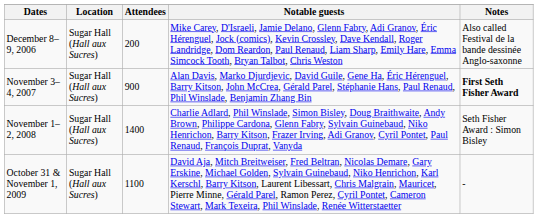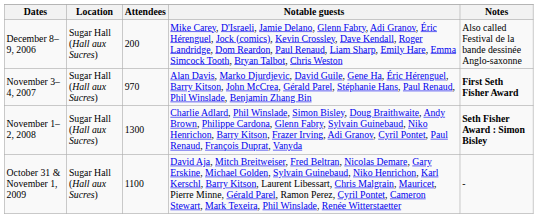 <table class="wikitable sortable">
 <tr bgcolor="#CCCCCC">
 </tr>
 <tr>
 <th>Dates</th>
 <th>Location</th>
 <th>Attendees</th>
 <th>Notable guests</th>
 <th>Notes</th>
 </tr>
 <tr>
 <td>December 8–9, 2006</td>
 <td>Sugar Hall (<em>Hall aux Sucres</em>)</td>
 <td>200</td>
 <td><a href='#'>Mike Carey</a>, <a href='#'>D'Israeli</a>, <a href='#'>Jamie Delano</a>, <a href='#'>Glenn Fabry</a>, <a href='#'>Adi Granov</a>, <a href='#'>Éric Hérenguel</a>, <a href='#'>Jock (comics)</a>, <a href='#'>Kevin Crossley</a>, <a href='#'>Dave Kendall</a>, <a href='#'>Roger Landridge</a>, <a href='#'>Dom Reardon</a>, <a href='#'>Paul Renaud</a>, <a href='#'>Liam Sharp</a>, <a href='#'>Emily Hare</a>, <a href='#'>Emma Simcock Tooth</a>, <a href='#'>Bryan Talbot</a>, <a href='#'>Chris Weston</a></td>
 <td>Also called Festival de la bande dessinée Anglo-saxonne</td>
 </tr>
 <tr>
 <td>November 3–4, 2007</td>
 <td>Sugar Hall (<em>Hall aux Sucres</em>)</td>
-<td>900</td>
+<td>970</td>
 <td><a href='#'>Alan Davis</a>, <a href='#'>Marko Djurdjevic</a>, <a href='#'>David Guile</a>, <a href='#'>Gene Ha</a>, <a href='#'>Éric Hérenguel</a>, <a href='#'>Barry Kitson</a>, <a href='#'>John McCrea</a>, <a href='#'>Gérald Parel</a>, <a href='#'>Stéphanie Hans</a>, <a href='#'>Paul Renaud</a>, <a href='#'>Phil Winslade</a>, <a href='#'>Benjamin Zhang Bin</a></td>
 <td><strong>First Seth Fisher Award</strong></td>
 </tr>
 <tr>
 <td>November 1–2, 2008</td>
 <td>Sugar Hall (<em>Hall aux Sucres</em>)</td>
-<td>1400</td>
+<td>1300</td>
 <td><a href='#'>Charlie Adlard</a>, <a href='#'>Phil Winslade</a>, <a href='#'>Simon Bisley</a>, <a href='#'>Doug Braithwaite</a>, <a href='#'>Andy Brown</a>, <a href='#'>Philippe Cardona</a>, <a href='#'>Glenn Fabry</a>, <a href='#'>Sylvain Guinebaud</a>, <a href='#'>Niko Henrichon</a>, <a href='#'>Barry Kitson</a>, <a href='#'>Frazer Irving</a>, <a href='#'>Adi Granov</a>, <a href='#'>Cyril Pontet</a>, <a href='#'>Paul Renaud</a>, <a href='#'>François Duprat</a>, <a href='#'>Vanyda</a></td>
-<td>Seth Fisher Award : Simon Bisley</td>
+<td><strong>Seth Fisher Award : Simon Bisley</strong></td>
 </tr>
 <tr>
 <td>October 31 & November 1, 2009</td>
 <td>Sugar Hall (<em>Hall aux Sucres</em>)</td>
 <td>1100</td>
 <td><a href='#'>David Aja</a>, <a href='#'>Mitch Breitweiser</a>, <a href='#'>Fred Beltran</a>, <a href='#'>Nicolas Demare</a>, <a href='#'>Gary Erskine</a>, <a href='#'>Michael Golden</a>, <a href='#'>Sylvain Guinebaud</a>, <a href='#'>Niko Henrichon</a>, <a href='#'>Karl Kerschl</a>, <a href='#'>Barry Kitson</a>, Laurent Libessart, <a href='#'>Chris Malgrain</a>, <a href='#'>Mauricet</a>, Pierre Minne, <a href='#'>Gérald Parel</a>, Ramon Perez, <a href='#'>Cyril Pontet</a>, <a href='#'>Cameron Stewart</a>, <a href='#'>Mark Texeira</a>, <a href='#'>Phil Winslade</a>, <a href='#'>Renée Witterstaetter</a></td>
 <td Michael Golden>-</td>
 </tr>
 </table>
